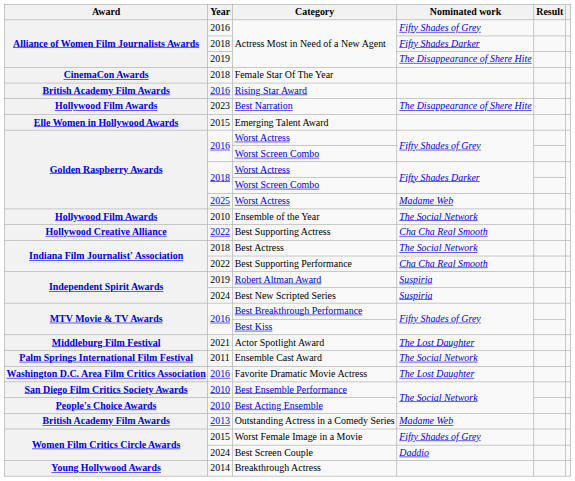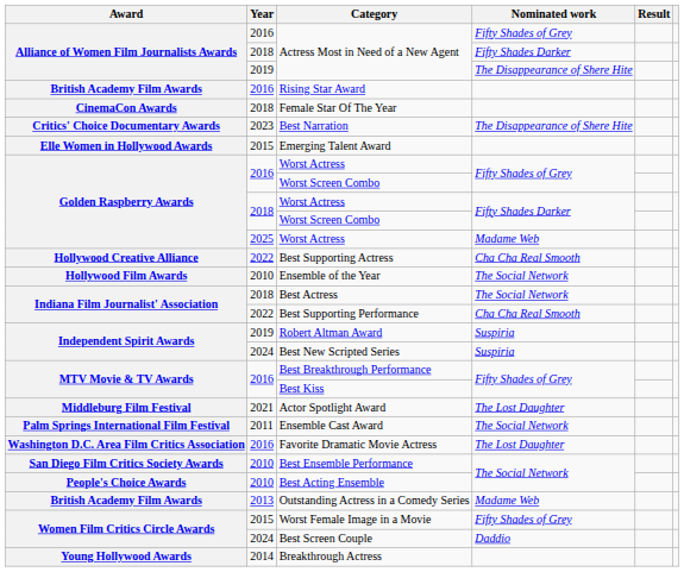 <table class="wikitable plainrowheaders sortable">
 <tr>
 <th scope="col">Award</th>
 <th scope="col">Year</th>
 <th scope="col">Category</th>
 <th scope="col">Nominated work</th>
 <th scope="col">Result</th>
 <th scope="col" class="unsortable"></th>
 </tr>
 <tr>
 <th rowspan="3" scope="row"><a href='#'>Alliance of Women Film Journalists Awards</a></th>
 <td>2016</td>
 <td rowspan="3">Actress Most in Need of a New Agent</td>
 <td><em><a href='#'>Fifty Shades of Grey</a></em></td>
 <td></td>
 <td></td>
 </tr>
 <tr>
 <td>2018</td>
 <td><em><a href='#'>Fifty Shades Darker</a></em></td>
 <td></td>
 <td></td>
 </tr>
 <tr>
 <td>2019</td>
 <td><em><a href='#'>The Disappearance of Shere Hite</a></em></td>
 <td></td>
 <td></td>
 </tr>
 <tr>
+<th scope="row"><a href='#'>British Academy Film Awards</a></th>
+<td><a href='#'>2016</a></td>
+<td><a href='#'>Rising Star Award</a></td>
+<td></td>
+<td></td>
+<td style="text-align:center;"></td>
+</tr>
+<tr>
 <th scope="row"><a href='#'>CinemaCon Awards</a></th>
 <td>2018</td>
 <td>Female Star Of The Year</td>
 <td></td>
 <td></td>
 <td></td>
 </tr>
 <tr>
-<th scope="row"><a href='#'>British Academy Film Awards</a></th>
-<td><a href='#'>2016</a></td>
-<td><a href='#'>Rising Star Award</a></td>
-<td></td>
-<td></td>
-<td style="text-align:center;"></td>
-</tr>
-<tr>
-<th scope="row"><a href='#'>Hollywood Film Awards</a></th>
+<th scope="row"><a href='#'>Critics' Choice Documentary Awards</a></th>
 <td>2023</td>
 <td><a href='#'>Best Narration</a></td>
 <td><em><a href='#'>The Disappearance of Shere Hite</a></em></td>
 <td></td>
 <td></td>
 </tr>
 <tr>
 <th scope="row"><a href='#'>Elle Women in Hollywood Awards</a></th>
 <td>2015</td>
 <td>Emerging Talent Award</td>
 <td></td>
 <td></td>
 <td style="text-align:center;"></td>
 </tr>
 <tr>
 <th scope="row" rowspan="5"><a href='#'>Golden Raspberry Awards</a></th>
 <td rowspan="2"><a href='#'>2016</a></td>
 <td><a href='#'>Worst Actress</a></td>
 <td rowspan="2"><em><a href='#'>Fifty Shades of Grey</a></em></td>
 <td></td>
 <td rowspan="2" style="text-align:center;"></td>
 </tr>
 <tr>
 <td><a href='#'>Worst Screen Combo</a></td>
 <td></td>
 </tr>
 <tr>
 <td rowspan="2"><a href='#'>2018</a></td>
 <td><a href='#'>Worst Actress</a></td>
 <td rowspan="2"><em><a href='#'>Fifty Shades Darker</a></em></td>
 <td></td>
 <td rowspan="2" style="text-align:center;"></td>
 </tr>
 <tr>
 <td><a href='#'>Worst Screen Combo</a></td>
 <td></td>
 </tr>
 <tr>
 <td><a href='#'>2025</a></td>
 <td><a href='#'>Worst Actress</a></td>
 <td><em><a href='#'>Madame Web</a></em></td>
 <td></td>
 <td></td>
 </tr>
 <tr>
+<th scope="row"><a href='#'>Hollywood Creative Alliance</a></th>
+<td><a href='#'>2022</a></td>
+<td>Best Supporting Actress</td>
+<td><em><a href='#'>Cha Cha Real Smooth</a></em></td>
+<td></td>
+<td></td>
+</tr>
+<tr>
 <th scope="row"><a href='#'>Hollywood Film Awards</a></th>
 <td>2010</td>
 <td>Ensemble of the Year</td>
 <td><em><a href='#'>The Social Network</a></em></td>
 <td></td>
 <td style="text-align:center;"></td>
-</tr>
-<tr>
-<th scope="row"><a href='#'>Hollywood Creative Alliance</a></th>
-<td><a href='#'>2022</a></td>
-<td>Best Supporting Actress</td>
-<td><em><a href='#'>Cha Cha Real Smooth</a></em></td>
-<td></td>
-<td></td>
 </tr>
 <tr>
 <th scope="row" rowspan="2"><a href='#'>Indiana Film Journalist' Association</a></th>
 <td>2018</td>
 <td>Best Actress</td>
 <td><em><a href='#'>The Social Network</a></em></td>
 <td></td>
 <td></td>
 </tr>
 <tr>
 <td>2022</td>
 <td>Best Supporting Performance</td>
 <td><em><a href='#'>Cha Cha Real Smooth</a></em></td>
 <td></td>
 <td></td>
 </tr>
 <tr>
 <th scope="row" rowspan="2"><a href='#'>Independent Spirit Awards</a></th>
 <td>2019</td>
 <td><a href='#'>Robert Altman Award</a></td>
 <td><em><a href='#'>Suspiria</a></em></td>
 <td></td>
 <td></td>
 </tr>
 <tr>
 <td>2024</td>
 <td>Best New Scripted Series</td>
 <td><em><a href='#'>Suspiria</a></em></td>
 <td></td>
 <td></td>
 </tr>
 <tr>
 <th scope="row" rowspan="2"><a href='#'>MTV Movie & TV Awards</a></th>
 <td rowspan="2"><a href='#'>2016</a></td>
 <td><a href='#'>Best Breakthrough Performance</a></td>
 <td rowspan="2"><em><a href='#'>Fifty Shades of Grey</a></em></td>
 <td></td>
 <td rowspan="2" style="text-align:center;"></td>
 </tr>
 <tr>
 <td><a href='#'>Best Kiss</a></td>
 <td></td>
 </tr>
 <tr>
 <th scope="row"><a href='#'>Middleburg Film Festival</a></th>
 <td>2021</td>
 <td>Actor Spotlight Award</td>
 <td><em><a href='#'>The Lost Daughter</a></em></td>
 <td></td>
 <td></td>
 </tr>
 <tr>
 <th scope="row"><a href='#'>Palm Springs International Film Festival</a></th>
 <td>2011</td>
 <td>Ensemble Cast Award</td>
 <td><em><a href='#'>The Social Network</a></em></td>
 <td></td>
 <td style="text-align:center;"></td>
 </tr>
 <tr>
 <th scope="row"><a href='#'>Washington D.C. Area Film Critics Association</a></th>
 <td><a href='#'>2016</a></td>
 <td>Favorite Dramatic Movie Actress</td>
 <td><em><a href='#'>The Lost Daughter</a></em></td>
 <td></td>
 <td style="text-align:center;"></td>
 </tr>
 <tr>
 <th scope="row"><a href='#'>San Diego Film Critics Society Awards</a></th>
 <td><a href='#'>2010</a></td>
 <td><a href='#'>Best Ensemble Performance</a></td>
 <td rowspan="2"><em><a href='#'>The Social Network</a></em></td>
 <td></td>
 <td style="text-align:center;"></td>
 </tr>
 <tr>
 <th scope="row"><a href='#'>People's Choice Awards</a></th>
 <td><a href='#'>2010</a></td>
 <td><a href='#'>Best Acting Ensemble</a></td>
 <td></td>
 <td style="text-align:center;"></td>
 </tr>
 <tr>
 <th scope="row"><a href='#'>British Academy Film Awards</a></th>
 <td><a href='#'>2013</a></td>
 <td>Outstanding Actress in a Comedy Series</td>
 <td><em><a href='#'>Madame Web</a></em></td>
 <td></td>
 <td style="text-align:center;"></td>
 </tr>
 <tr>
 <th scope="row" rowspan="2"><a href='#'>Women Film Critics Circle Awards</a></th>
 <td>2015</td>
 <td>Worst Female Image in a Movie</td>
 <td><em><a href='#'>Fifty Shades of Grey</a></em></td>
 <td></td>
 <td></td>
 </tr>
 <tr>
 <td>2024</td>
 <td>Best Screen Couple</td>
 <td><em><a href='#'>Daddio</a></em></td>
 <td></td>
 <td></td>
 </tr>
 <tr>
 <th scope="row"><a href='#'>Young Hollywood Awards</a></th>
 <td>2014</td>
 <td>Breakthrough Actress</td>
 <td></td>
 <td></td>
 <td style="text-align:center;"></td>
 </tr>
 </table>
